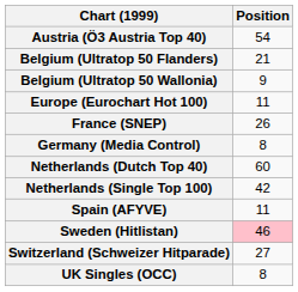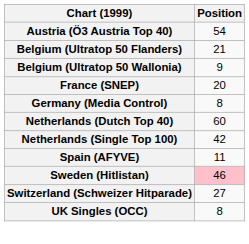 <table class="wikitable sortable plainrowheaders" style="text-align:center">
 <tr>
 <th scope="col">Chart (1999)</th>
 <th scope="col">Position</th>
 </tr>
 <tr>
 <th scope="row">Austria (Ö3 Austria Top 40)</th>
 <td>54</td>
 </tr>
 <tr>
 <th scope="row">Belgium (Ultratop 50 Flanders)</th>
 <td>21</td>
 </tr>
 <tr>
 <th scope="row">Belgium (Ultratop 50 Wallonia)</th>
 <td>9</td>
 </tr>
 <tr>
-<th scope="row">Europe (Eurochart Hot 100)</th>
-<td>11</td>
-</tr>
-<tr>
 <th scope="row">France (SNEP)</th>
-<td>26</td>
+<td>20</td>
 </tr>
 <tr>
 <th scope="row">Germany (Media Control)</th>
 <td>8</td>
 </tr>
 <tr>
 <th scope="row">Netherlands (Dutch Top 40)</th>
 <td>60</td>
 </tr>
 <tr>
 <th scope="row">Netherlands (Single Top 100)</th>
 <td>42</td>
 </tr>
 <tr>
 <th scope="row">Spain (AFYVE)</th>
 <td>11</td>
 </tr>
 <tr>
 <th scope="row">Sweden (Hitlistan)</th>
 <td style="background: pink;">46</td>
 </tr>
 <tr>
 <th scope="row">Switzerland (Schweizer Hitparade)</th>
 <td>27</td>
 </tr>
 <tr>
 <th scope="row">UK Singles (OCC)</th>
 <td>8</td>
 </tr>
 </table>
